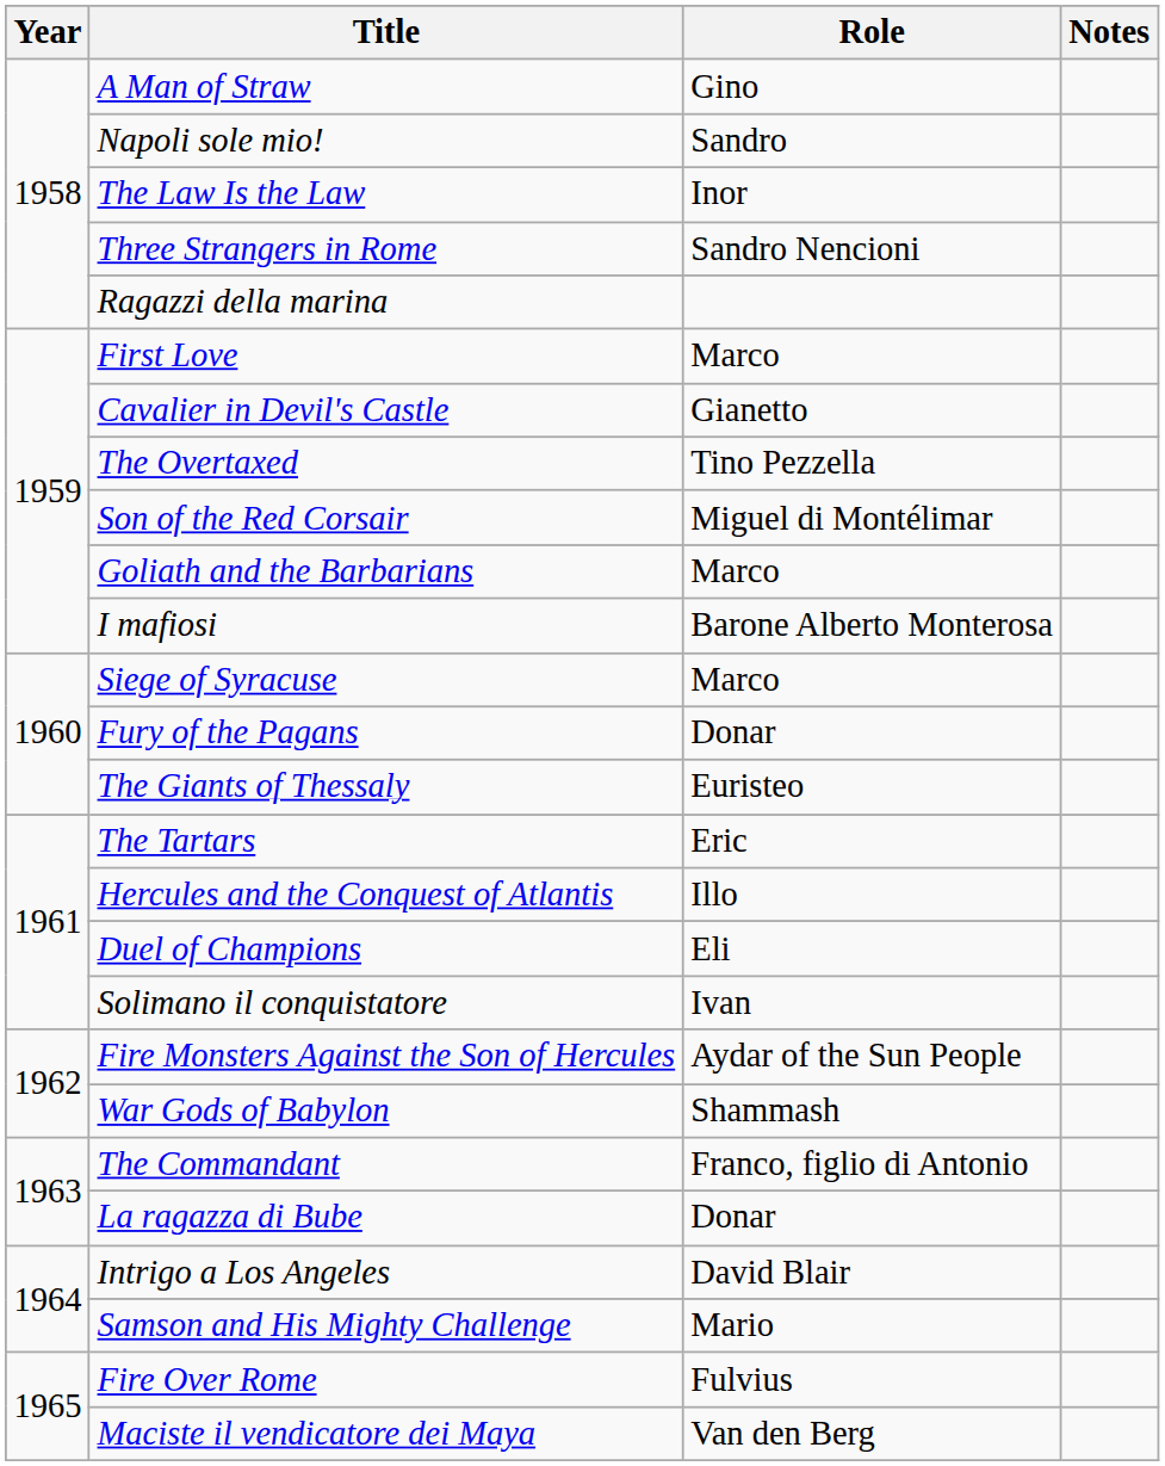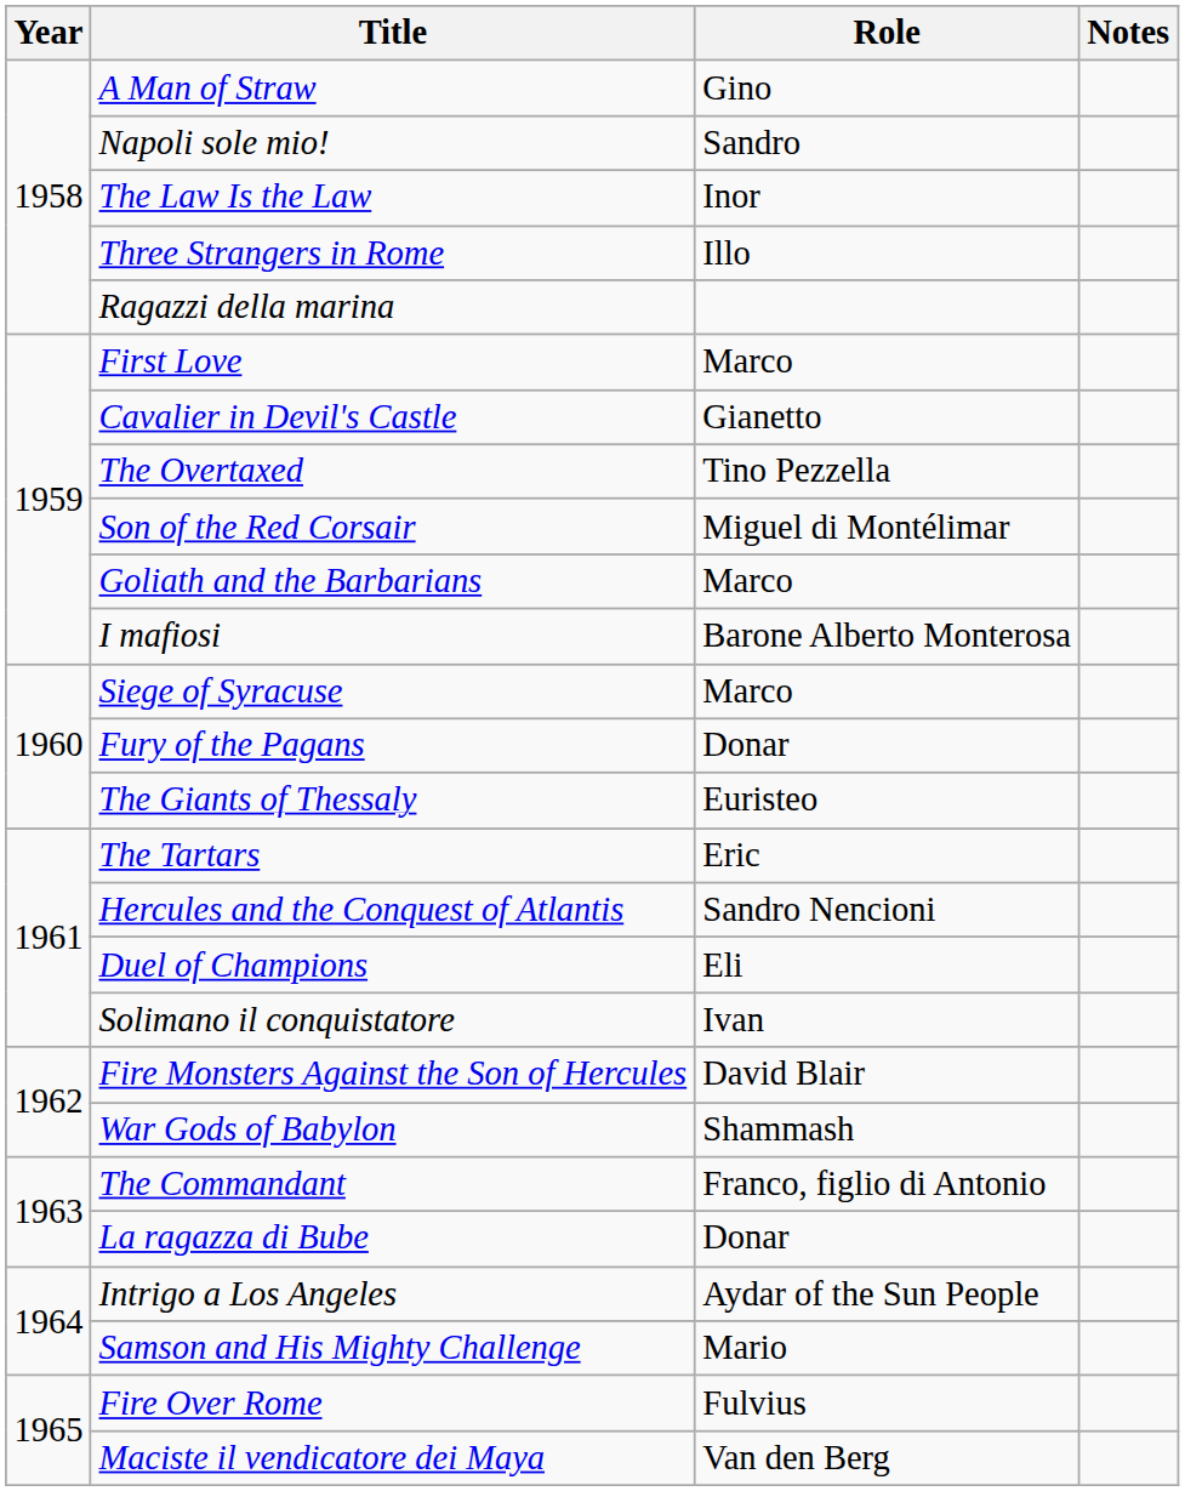 <table class="wikitable sortable">
 <tr>
 <th>Year</th>
 <th>Title</th>
 <th>Role</th>
 <th class="unsortable">Notes</th>
 </tr>
 <tr>
 <td rowspan=5>1958</td>
 <td><em><a href='#'>A Man of Straw</a></em></td>
 <td>Gino</td>
 <td></td>
 </tr>
 <tr>
 <td><em>Napoli sole mio!</em></td>
 <td>Sandro</td>
 <td></td>
 </tr>
 <tr>
 <td><em><a href='#'>The Law Is the Law</a></em></td>
 <td>Inor</td>
 <td></td>
 </tr>
 <tr>
 <td><em><a href='#'>Three Strangers in Rome</a></em></td>
-<td>Sandro Nencioni</td>
+<td>Illo</td>
 <td></td>
 </tr>
 <tr>
 <td><em>Ragazzi della marina</em></td>
 <td></td>
 <td></td>
 </tr>
 <tr>
 <td rowspan=6>1959</td>
 <td><em><a href='#'>First Love</a></em></td>
 <td>Marco</td>
 <td></td>
 </tr>
 <tr>
 <td><em><a href='#'>Cavalier in Devil's Castle</a></em></td>
 <td>Gianetto</td>
 <td></td>
 </tr>
 <tr>
 <td><em><a href='#'>The Overtaxed</a></em></td>
 <td>Tino Pezzella</td>
 <td></td>
 </tr>
 <tr>
 <td><em><a href='#'>Son of the Red Corsair</a></em></td>
 <td>Miguel di Montélimar</td>
 <td></td>
 </tr>
 <tr>
 <td><em><a href='#'>Goliath and the Barbarians</a></em></td>
 <td>Marco</td>
 <td></td>
 </tr>
 <tr>
 <td><em>I mafiosi</em></td>
 <td>Barone Alberto Monterosa</td>
 <td></td>
 </tr>
 <tr>
 <td rowspan=3>1960</td>
 <td><em><a href='#'>Siege of Syracuse</a></em></td>
 <td>Marco</td>
 <td></td>
 </tr>
 <tr>
 <td><em><a href='#'>Fury of the Pagans</a></em></td>
 <td>Donar</td>
 <td></td>
 </tr>
 <tr>
 <td><em><a href='#'>The Giants of Thessaly</a></em></td>
 <td>Euristeo</td>
 <td></td>
 </tr>
 <tr>
 <td rowspan=4>1961</td>
 <td><em><a href='#'>The Tartars</a></em></td>
 <td>Eric</td>
 <td></td>
 </tr>
 <tr>
 <td><em><a href='#'>Hercules and the Conquest of Atlantis</a></em></td>
-<td>Illo</td>
+<td>Sandro Nencioni</td>
 <td></td>
 </tr>
 <tr>
 <td><em><a href='#'>Duel of Champions</a></em></td>
 <td>Eli</td>
 <td></td>
 </tr>
 <tr>
 <td><em>Solimano il conquistatore</em></td>
 <td>Ivan</td>
 <td></td>
 </tr>
 <tr>
 <td rowspan=2>1962</td>
 <td><em><a href='#'>Fire Monsters Against the Son of Hercules</a></em></td>
-<td>Aydar of the Sun People</td>
+<td>David Blair</td>
 <td></td>
 </tr>
 <tr>
 <td><em><a href='#'>War Gods of Babylon</a></em></td>
 <td>Shammash</td>
 <td></td>
 </tr>
 <tr>
 <td rowspan=2>1963</td>
 <td><em><a href='#'>The Commandant</a></em></td>
 <td>Franco, figlio di Antonio</td>
 <td></td>
 </tr>
 <tr>
 <td><em><a href='#'>La ragazza di Bube</a></em></td>
 <td>Donar</td>
 <td></td>
 </tr>
 <tr>
 <td rowspan=2>1964</td>
 <td><em>Intrigo a Los Angeles</em></td>
-<td>David Blair</td>
+<td>Aydar of the Sun People</td>
 <td></td>
 </tr>
 <tr>
 <td><em><a href='#'>Samson and His Mighty Challenge</a></em></td>
 <td>Mario</td>
 <td></td>
 </tr>
 <tr>
 <td rowspan=2>1965</td>
 <td><em><a href='#'>Fire Over Rome</a></em></td>
 <td>Fulvius</td>
 <td></td>
 </tr>
 <tr>
 <td><em><a href='#'>Maciste il vendicatore dei Maya</a></em></td>
 <td>Van den Berg</td>
 <td></td>
 </tr>
 </table>
